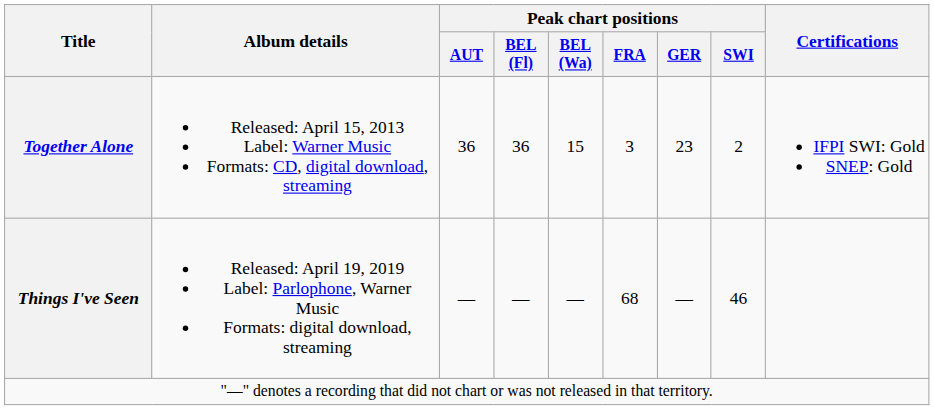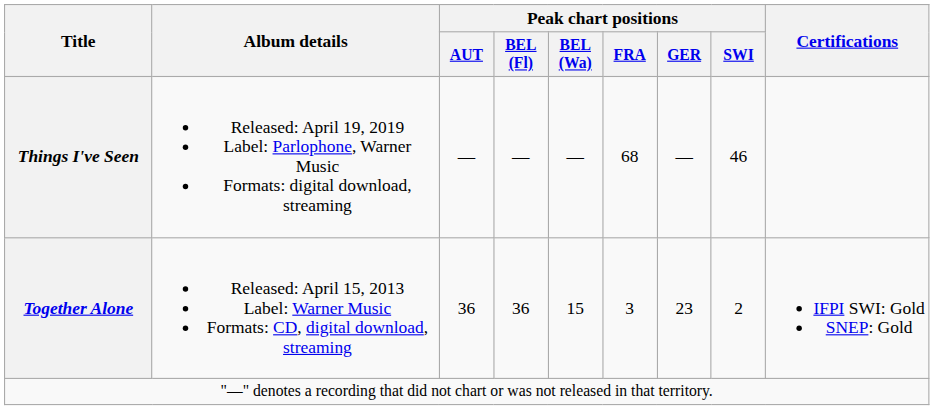 <table class="wikitable plainrowheaders" style="text-align:center;">
 <tr>
 <th scope="col" rowspan="2" style="width:8em;">Title</th>
 <th scope="col" rowspan="2" style="width:16em;">Album details</th>
 <th scope="col" colspan="6">Peak chart positions</th>
 <th scope="col" rowspan="2"><a href='#'>Certifications</a></th>
 </tr>
 <tr>
 <th scope="col" style="width:3em;font-size:90%;"><a href='#'>AUT</a><br></th>
 <th scope="col" style="width:3em;font-size:90%;"><a href='#'>BEL<br>(Fl)</a><br></th>
 <th scope="col" style="width:3em;font-size:90%;"><a href='#'>BEL<br>(Wa)</a><br></th>
 <th scope="col" style="width:3em;font-size:90%;"><a href='#'>FRA</a><br></th>
 <th scope="col" style="width:3em;font-size:90%;"><a href='#'>GER</a><br></th>
 <th scope="col" style="width:3em;font-size:90%;"><a href='#'>SWI</a><br></th>
 </tr>
 <tr>
+<th scope="row"><em>Things I've Seen</em></th>
+<td><br><ul><li>Released: April 19, 2019</li><li>Label: <a href='#'>Parlophone</a>, Warner Music</li><li>Formats: digital download, streaming</li></ul></td>
+<td>—</td>
+<td>—</td>
+<td>—</td>
+<td>68</td>
+<td>—</td>
+<td>46</td>
+<td></td>
+</tr>
+<tr>
 <th scope="row"><em><a href='#'>Together Alone</a></em></th>
 <td><br><ul><li>Released: April 15, 2013</li><li>Label: <a href='#'>Warner Music</a></li><li>Formats: <a href='#'>CD</a>, <a href='#'>digital download</a>, <a href='#'>streaming</a></li></ul></td>
 <td>36</td>
 <td>36</td>
 <td>15</td>
 <td>3</td>
 <td>23</td>
 <td>2</td>
 <td><br><ul><li><a href='#'>IFPI</a> SWI: Gold</li><li><a href='#'>SNEP</a>: Gold</li></ul></td>
 </tr>
 <tr>
-<th scope="row"><em>Things I've Seen</em></th>
-<td><br><ul><li>Released: April 19, 2019</li><li>Label: <a href='#'>Parlophone</a>, Warner Music</li><li>Formats: digital download, streaming</li></ul></td>
-<td>—</td>
-<td>—</td>
-<td>—</td>
-<td>68</td>
-<td>—</td>
-<td>46</td>
-<td></td>
-</tr>
-<tr>
 <td colspan="9" style="font-size:90%">"—" denotes a recording that did not chart or was not released in that territory.</td>
 </tr>
 </table>
